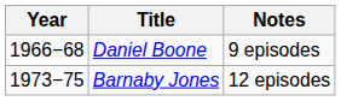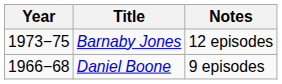 <table class="wikitable">
 <tr>
 <th>Year</th>
 <th>Title</th>
 <th>Notes</th>
 </tr>
 <tr>
+<td>1973−75</td>
+<td><em><a href='#'>Barnaby Jones</a></em></td>
+<td>12 episodes</td>
+</tr>
+<tr>
 <td>1966−68</td>
 <td><em><a href='#'>Daniel Boone</a></em></td>
 <td>9 episodes</td>
 </tr>
-<tr>
-<td>1973−75</td>
-<td><em><a href='#'>Barnaby Jones</a></em></td>
-<td>12 episodes</td>
-</tr>
 </table>
